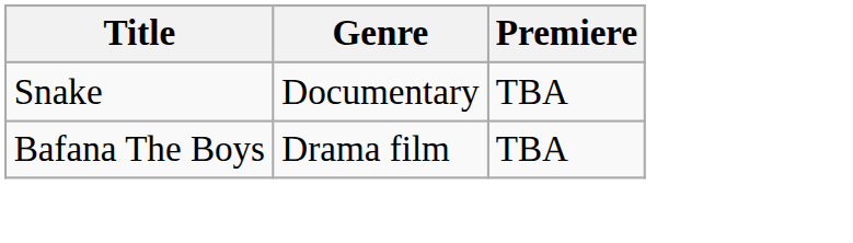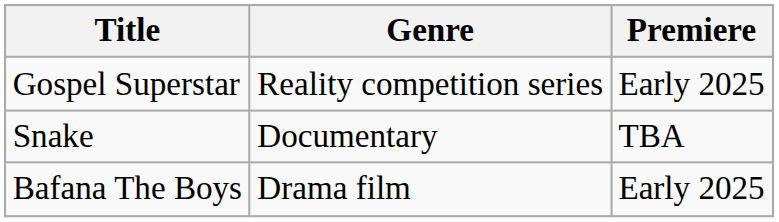 <table class="wikitable">
 <tr>
 <th>Title</th>
 <th>Genre</th>
 <th>Premiere</th>
+</tr>
+<tr>
+<td>Gospel Superstar</td>
+<td>Reality competition series</td>
+<td>Early 2025</td>
 </tr>
 <tr>
 <td>Snake</td>
 <td>Documentary</td>
 <td>TBA</td>
 </tr>
 <tr>
 <td>Bafana The Boys</td>
 <td>Drama film</td>
-<td>TBA</td>
+<td>Early 2025</td>
 </tr>
 </table>
